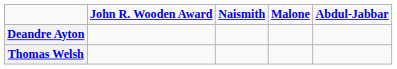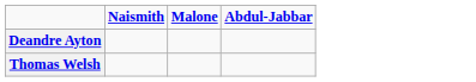 <table class="wikitable" style="white-space:nowrap; font-size:90%;">
 <tr>
 <td></td>
-<td><strong><a href='#'>John R. Wooden Award</a></strong></td>
 <td><strong><a href='#'>Naismith</a></strong></td>
 <td><strong><a href='#'>Malone</a></strong></td>
 <td><strong><a href='#'>Abdul-Jabbar</a></strong></td>
 </tr>
 <tr>
 <th><a href='#'>Deandre Ayton</a></th>
 <td></td>
 <td></td>
 <td></td>
-<td></td>
 </tr>
 <tr>
 <th><a href='#'>Thomas Welsh</a></th>
 <td></td>
 <td></td>
 <td></td>
-<td></td>
 </tr>
 </table>
